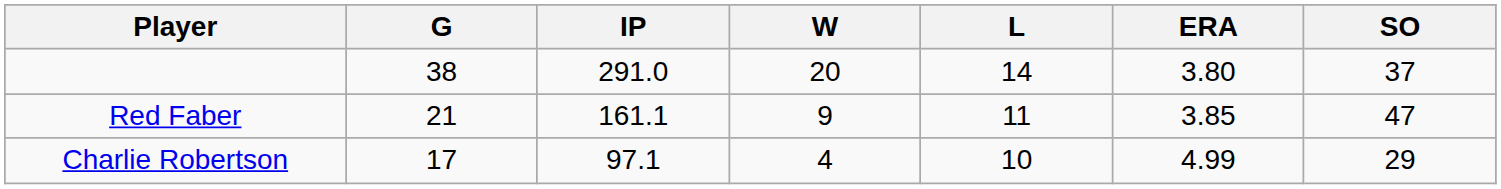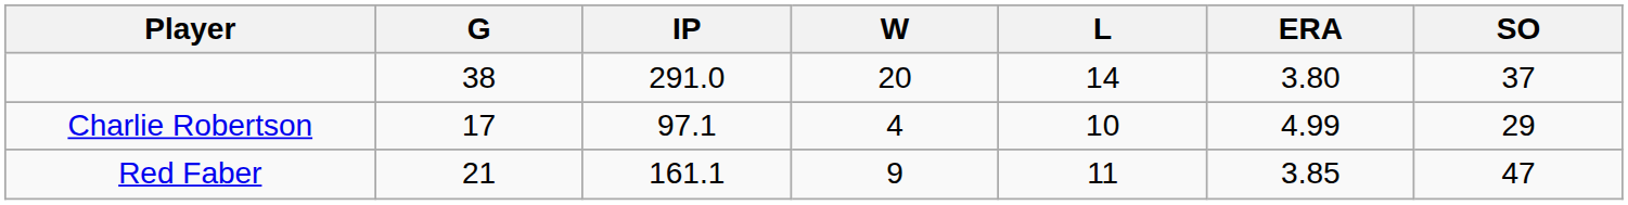 <table class="wikitable sortable">
 <tr>
 <th bgcolor="#DDDDFF" width="16%">Player</th>
 <th bgcolor="#DDDDFF" width="9%">G</th>
 <th bgcolor="#DDDDFF" width="9%">IP</th>
 <th bgcolor="#DDDDFF" width="9%">W</th>
 <th bgcolor="#DDDDFF" width="9%">L</th>
 <th bgcolor="#DDDDFF" width="9%">ERA</th>
 <th bgcolor="#DDDDFF" width="9%">SO</th>
 </tr>
 <tr align="center">
 <td></td>
 <td>38</td>
 <td>291.0</td>
 <td>20</td>
 <td>14</td>
 <td>3.80</td>
 <td>37</td>
 </tr>
+<tr align=center>
+<td><a href='#'>Charlie Robertson</a></td>
+<td>17</td>
+<td>97.1</td>
+<td>4</td>
+<td>10</td>
+<td>4.99</td>
+<td>29</td>
+</tr>
 <tr align="center">
 <td><a href='#'>Red Faber</a></td>
 <td>21</td>
 <td>161.1</td>
 <td>9</td>
 <td>11</td>
 <td>3.85</td>
 <td>47</td>
 </tr>
-<tr align=center>
-<td><a href='#'>Charlie Robertson</a></td>
-<td>17</td>
-<td>97.1</td>
-<td>4</td>
-<td>10</td>
-<td>4.99</td>
-<td>29</td>
-</tr>
 </table>
